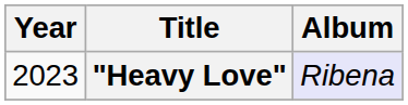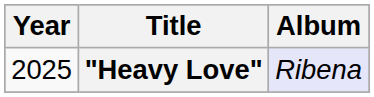 <table class="wikitable plainrowheaders" style="text-align:center;">
 <tr>
 <th scope="col" rowspan="1">Year</th>
 <th scope="col" rowspan="1">Title</th>
 <th scope="col" rowspan="1">Album</th>
 </tr>
 <tr>
-<td>2023</td>
+<td>2025</td>
 <th scope="row">"Heavy Love"<br></th>
 <td style="background: lavender;"><em>Ribena</em></td>
 </tr>
 </table>
